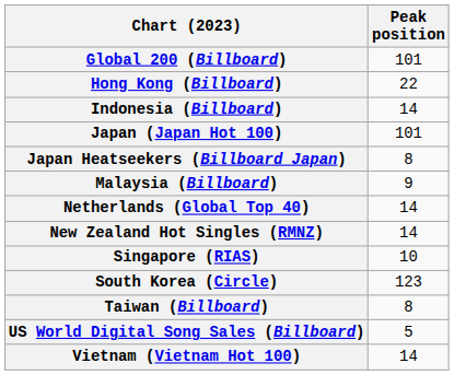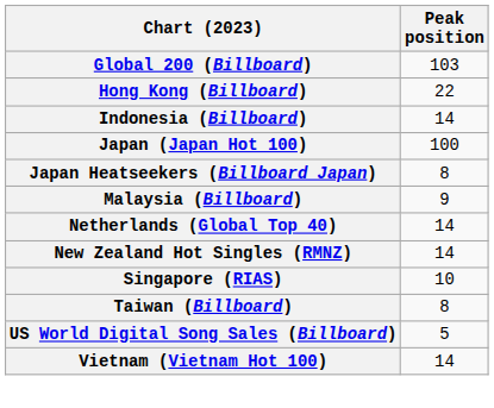 <table class="wikitable sortable plainrowheaders" style="text-align:center">
 <tr>
 <th scope="col">Chart (2023)</th>
 <th scope="col">Peak<br>position</th>
 </tr>
 <tr>
 <th scope="row"><a href='#'>Global 200</a> (<em><a href='#'>Billboard</a></em>)</th>
-<td>101</td>
+<td>103</td>
 </tr>
 <tr>
 <th scope="row"><a href='#'>Hong Kong</a> (<em><a href='#'>Billboard</a></em>)</th>
 <td>22</td>
 </tr>
 <tr>
 <th scope="row">Indonesia (<em><a href='#'>Billboard</a></em>)</th>
 <td>14</td>
 </tr>
 <tr>
 <th scope="row">Japan (<a href='#'>Japan Hot 100</a>)</th>
-<td>101</td>
+<td>100</td>
 </tr>
 <tr>
 <th scope="row">Japan Heatseekers (<em><a href='#'>Billboard Japan</a></em>)</th>
 <td>8</td>
 </tr>
 <tr>
 <th scope="row">Malaysia (<em><a href='#'>Billboard</a></em>)</th>
 <td>9</td>
 </tr>
 <tr>
 <th scope="row">Netherlands (<a href='#'>Global Top 40</a>)</th>
 <td>14</td>
 </tr>
 <tr>
 <th scope="row">New Zealand Hot Singles (<a href='#'>RMNZ</a>)</th>
 <td>14</td>
 </tr>
 <tr>
 <th scope="row">Singapore (<a href='#'>RIAS</a>)</th>
 <td>10</td>
 </tr>
 <tr>
-<th scope="row">South Korea (<a href='#'>Circle</a>)</th>
-<td>123</td>
-</tr>
-<tr>
 <th scope="row">Taiwan (<em><a href='#'>Billboard</a></em>)</th>
 <td>8</td>
 </tr>
 <tr>
 <th scope="row">US <a href='#'>World Digital Song Sales</a> (<em><a href='#'>Billboard</a></em>)</th>
 <td>5</td>
 </tr>
 <tr>
 <th scope="row">Vietnam (<a href='#'>Vietnam Hot 100</a>)</th>
 <td>14</td>
 </tr>
 </table>
